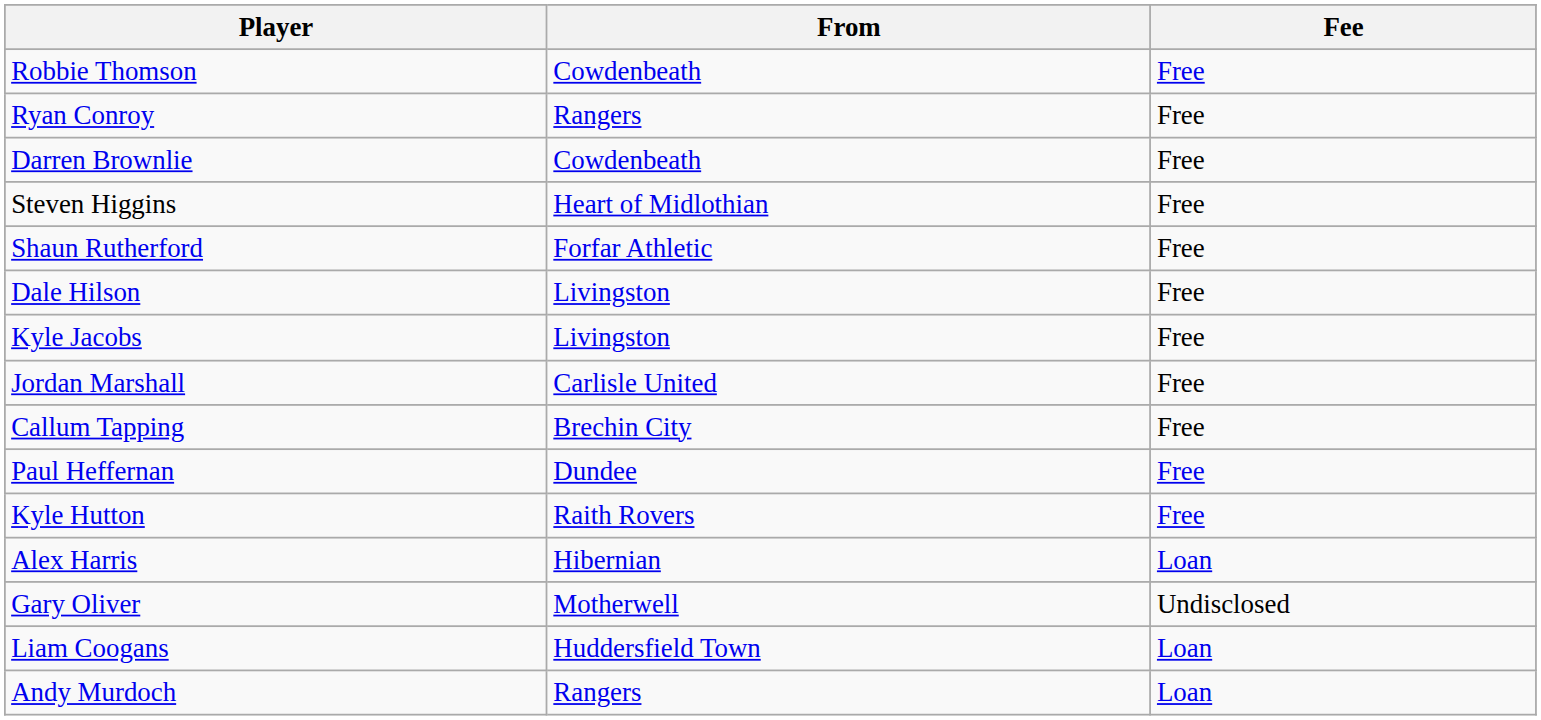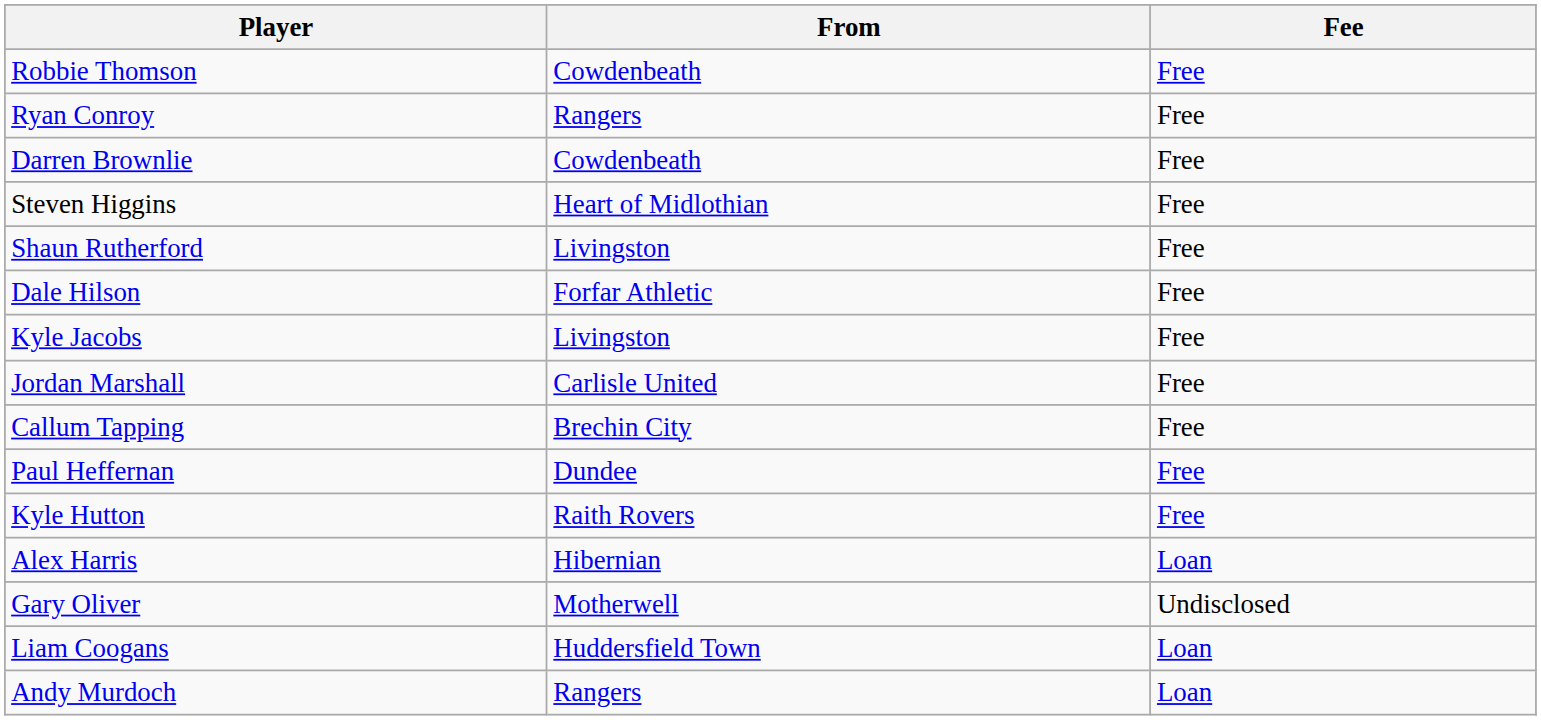 <table class="wikitable" style="text-align:center; font-size:95%;width:98%; text-align:left">
 <tr>
 <th>Player</th>
 <th>From</th>
 <th>Fee</th>
 </tr>
 <tr>
 <td> <a href='#'>Robbie Thomson</a></td>
 <td> <a href='#'>Cowdenbeath</a></td>
 <td><a href='#'>Free</a></td>
 </tr>
 <tr>
 <td> <a href='#'>Ryan Conroy</a></td>
 <td> <a href='#'>Rangers</a></td>
 <td>Free</td>
 </tr>
 <tr>
 <td> <a href='#'>Darren Brownlie</a></td>
 <td> <a href='#'>Cowdenbeath</a></td>
 <td>Free</td>
 </tr>
 <tr>
 <td> Steven Higgins</td>
 <td> <a href='#'>Heart of Midlothian</a></td>
 <td>Free</td>
 </tr>
 <tr>
 <td> <a href='#'>Shaun Rutherford</a></td>
-<td> <a href='#'>Forfar Athletic</a></td>
+<td> <a href='#'>Livingston</a></td>
 <td>Free</td>
 </tr>
 <tr>
 <td> <a href='#'>Dale Hilson</a></td>
-<td> <a href='#'>Livingston</a></td>
+<td> <a href='#'>Forfar Athletic</a></td>
 <td>Free</td>
 </tr>
 <tr>
 <td> <a href='#'>Kyle Jacobs</a></td>
 <td> <a href='#'>Livingston</a></td>
 <td>Free</td>
 </tr>
 <tr>
 <td> <a href='#'>Jordan Marshall</a></td>
 <td> <a href='#'>Carlisle United</a></td>
 <td>Free</td>
 </tr>
 <tr>
 <td> <a href='#'>Callum Tapping</a></td>
 <td> <a href='#'>Brechin City</a></td>
 <td>Free</td>
 </tr>
 <tr>
 <td> <a href='#'>Paul Heffernan</a></td>
 <td> <a href='#'>Dundee</a></td>
 <td><a href='#'>Free</a></td>
 </tr>
 <tr>
 <td> <a href='#'>Kyle Hutton</a></td>
 <td> <a href='#'>Raith Rovers</a></td>
 <td><a href='#'>Free</a></td>
 </tr>
 <tr>
 <td> <a href='#'>Alex Harris</a></td>
 <td> <a href='#'>Hibernian</a></td>
 <td><a href='#'>Loan</a></td>
 </tr>
 <tr>
 <td> <a href='#'>Gary Oliver</a></td>
 <td> <a href='#'>Motherwell</a></td>
 <td>Undisclosed</td>
 </tr>
 <tr>
 <td> <a href='#'>Liam Coogans</a></td>
 <td> <a href='#'>Huddersfield Town</a></td>
 <td><a href='#'>Loan</a></td>
 </tr>
 <tr>
 <td> <a href='#'>Andy Murdoch</a></td>
 <td> <a href='#'>Rangers</a></td>
 <td><a href='#'>Loan</a></td>
 </tr>
 </table>
